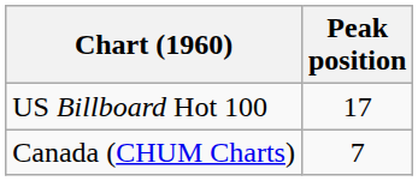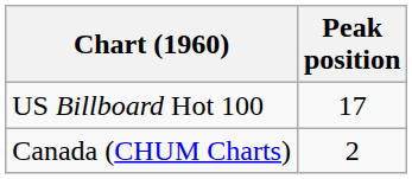 <table class="wikitable sortable">
 <tr>
 <th align="left">Chart (1960)</th>
 <th style="text-align:center;">Peak<br>position</th>
 </tr>
 <tr>
 <td align="left">US <em>Billboard</em> Hot 100</td>
 <td style="text-align:center;">17</td>
 </tr>
 <tr>
 <td align="left">Canada (<a href='#'>CHUM Charts</a>)</td>
-<td style="text-align:center;">7</td>
+<td style="text-align:center;">2</td>
 </tr>
 </table>
